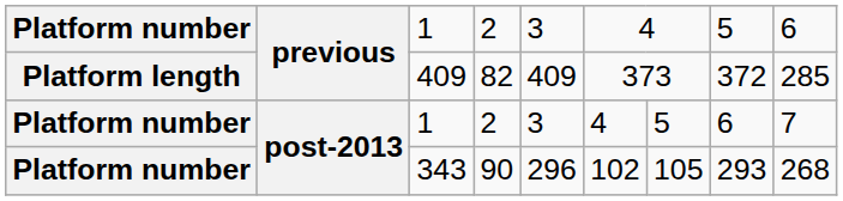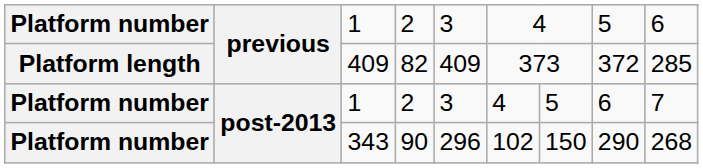 <table class="wikitable">
 <tr>
 <th>Platform number</th>
 <th rowspan="2">previous</th>
 <td>1</td>
 <td>2</td>
 <td>3</td>
 <td colspan="2" style="text-align:center;">4</td>
 <td>5</td>
 <td>6</td>
 </tr>
 <tr>
 <th>Platform length</th>
 <td>409</td>
 <td>82</td>
 <td>409</td>
 <td colspan="2" style="text-align:center;">373</td>
 <td>372</td>
 <td>285</td>
 </tr>
 <tr>
 <th>Platform number</th>
 <th rowspan="2">post-2013</th>
 <td>1</td>
 <td>2</td>
 <td>3</td>
 <td>4</td>
 <td>5</td>
 <td>6</td>
 <td>7</td>
 </tr>
 <tr>
 <th>Platform number</th>
 <td>343</td>
 <td>90</td>
 <td>296</td>
 <td>102</td>
-<td>105</td>
-<td>293</td>
+<td>150</td>
+<td>290</td>
 <td>268</td>
 </tr>
 </table>
